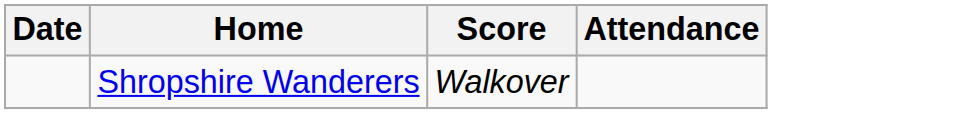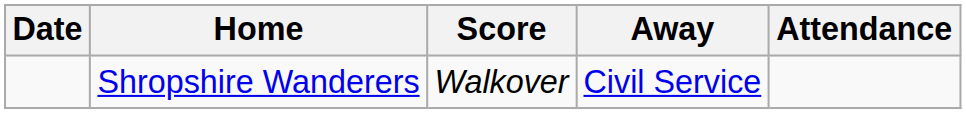 <table class="wikitable">
 <tr>
 <th>Date</th>
 <th>Home</th>
 <th>Score</th>
+<th>Away</th>
 <th>Attendance</th>
 </tr>
 <tr>
 <td></td>
 <td><a href='#'>Shropshire Wanderers</a></td>
 <td><em>Walkover</em></td>
+<td><a href='#'>Civil Service</a></td>
 <td></td>
 </tr>
 </table>
